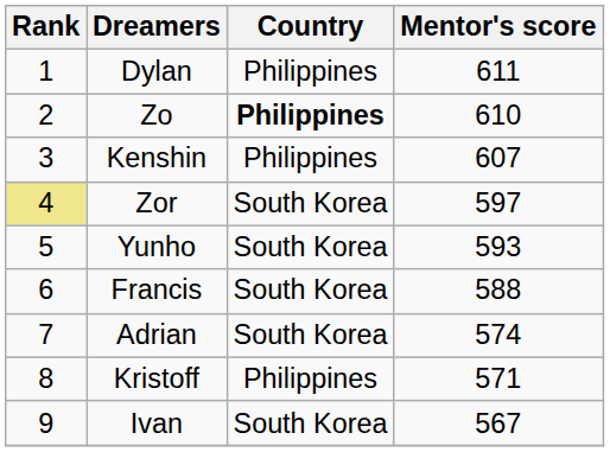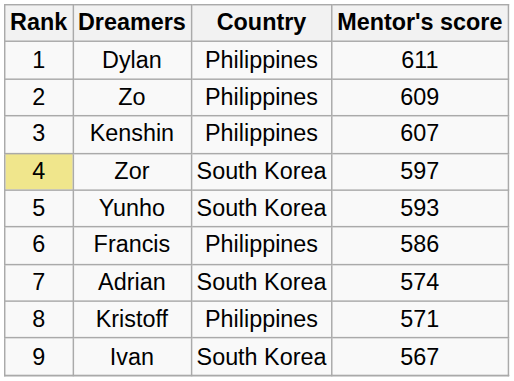 <table class="wikitable" style="text-align:center;">
 <tr>
 <th>Rank</th>
 <th scope="col">Dreamers</th>
 <th scope="col">Country</th>
 <th scope="col">Mentor's score</th>
 </tr>
 <tr>
 <td>1</td>
 <td>Dylan</td>
 <td>Philippines</td>
 <td>611</td>
 </tr>
 <tr>
 <td>2</td>
 <td>Zo</td>
-<td><strong>Philippines</strong></td>
-<td>610</td>
+<td>Philippines</td>
+<td>609</td>
 </tr>
 <tr>
 <td>3</td>
 <td>Kenshin</td>
 <td>Philippines</td>
 <td>607</td>
 </tr>
 <tr>
 <td style="background: khaki;">4</td>
 <td>Zor</td>
 <td>South Korea</td>
 <td>597</td>
 </tr>
 <tr>
 <td>5</td>
 <td>Yunho</td>
 <td>South Korea</td>
 <td>593</td>
 </tr>
 <tr>
 <td>6</td>
 <td>Francis</td>
-<td>South Korea</td>
-<td>588</td>
+<td>Philippines</td>
+<td>586</td>
 </tr>
 <tr>
 <td>7</td>
 <td>Adrian</td>
 <td>South Korea</td>
 <td>574</td>
 </tr>
 <tr>
 <td>8</td>
 <td>Kristoff</td>
 <td>Philippines</td>
 <td>571</td>
 </tr>
 <tr>
 <td>9</td>
 <td>Ivan</td>
 <td>South Korea</td>
 <td>567</td>
 </tr>
 <tr>
 </tr>
 </table>
